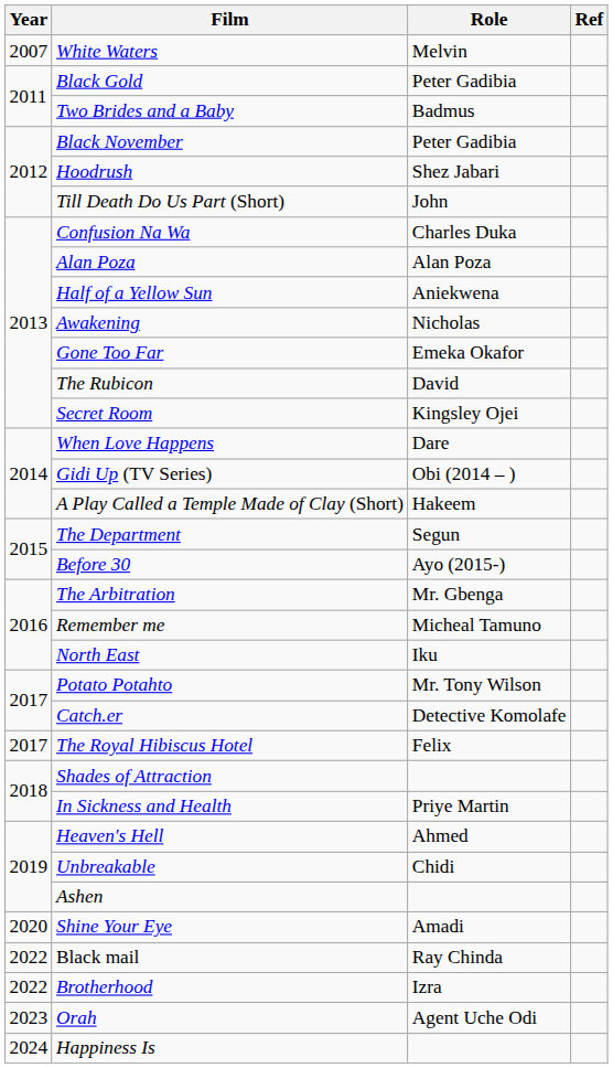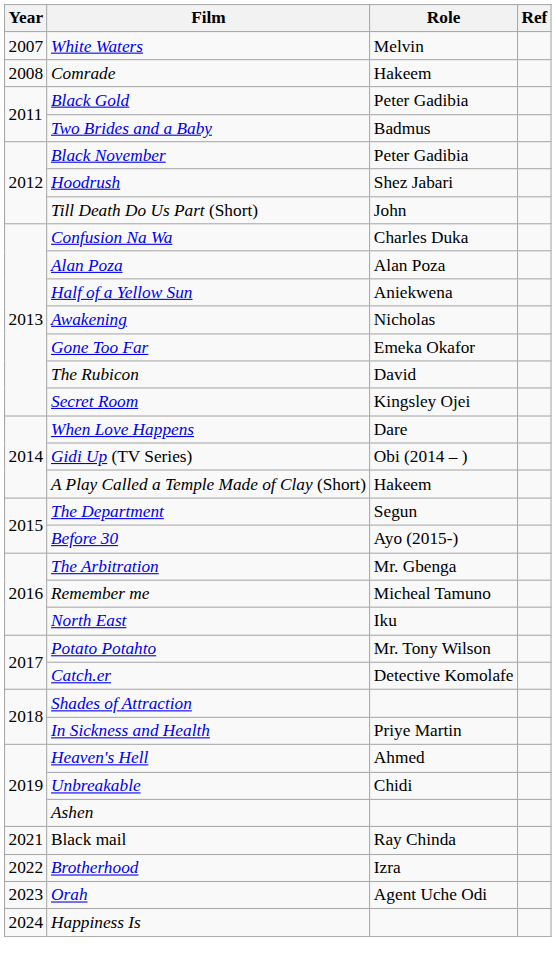 <table class="wikitable sortable">
 <tr>
 <th>Year</th>
 <th>Film</th>
 <th>Role</th>
 <th>Ref</th>
 </tr>
 <tr>
 <td>2007</td>
 <td><em><a href='#'>White Waters</a></em></td>
 <td>Melvin</td>
+<td></td>
+</tr>
+<tr>
+<td>2008</td>
+<td><em>Comrade</em></td>
+<td>Hakeem</td>
 <td></td>
 </tr>
 <tr>
 <td rowspan="2">2011</td>
 <td><em><a href='#'>Black Gold</a></em></td>
 <td>Peter Gadibia</td>
 <td></td>
 </tr>
 <tr>
 <td><em><a href='#'>Two Brides and a Baby</a></em></td>
 <td>Badmus</td>
 <td></td>
 </tr>
 <tr>
 <td rowspan="3">2012</td>
 <td><em><a href='#'>Black November</a></em></td>
 <td>Peter Gadibia</td>
 <td></td>
 </tr>
 <tr>
 <td><em><a href='#'>Hoodrush</a></em></td>
 <td>Shez Jabari</td>
 <td></td>
 </tr>
 <tr>
 <td><em>Till Death Do Us Part</em> (Short)</td>
 <td>John</td>
 <td></td>
 </tr>
 <tr>
 <td rowspan="7">2013</td>
 <td><em><a href='#'>Confusion Na Wa</a></em></td>
 <td>Charles Duka</td>
 <td></td>
 </tr>
 <tr>
 <td><em><a href='#'>Alan Poza</a></em></td>
 <td>Alan Poza</td>
 <td></td>
 </tr>
 <tr>
 <td><em><a href='#'>Half of a Yellow Sun</a></em></td>
 <td>Aniekwena</td>
 <td></td>
 </tr>
 <tr>
 <td><em><a href='#'>Awakening</a></em></td>
 <td>Nicholas</td>
 <td></td>
 </tr>
 <tr>
 <td><em><a href='#'>Gone Too Far</a></em></td>
 <td>Emeka Okafor</td>
 <td></td>
 </tr>
 <tr>
 <td><em>The Rubicon</em></td>
 <td>David</td>
 <td></td>
 </tr>
 <tr>
 <td><a href='#'><em>Secret Room</em></a></td>
 <td>Kingsley Ojei</td>
 <td></td>
 </tr>
 <tr>
 <td rowspan="3">2014</td>
 <td><em><a href='#'>When Love Happens</a></em></td>
 <td>Dare</td>
 <td></td>
 </tr>
 <tr>
 <td><em><a href='#'>Gidi Up</a></em> (TV Series)</td>
 <td>Obi (2014 – )</td>
 <td></td>
 </tr>
 <tr>
 <td><em>A Play Called a Temple Made of Clay</em> (Short)</td>
 <td>Hakeem</td>
 <td></td>
 </tr>
 <tr>
 <td rowspan="2">2015</td>
 <td><em><a href='#'>The Department</a></em></td>
 <td>Segun</td>
 <td></td>
 </tr>
 <tr>
 <td><em><a href='#'>Before 30</a></em></td>
 <td>Ayo (2015-)</td>
 <td></td>
 </tr>
 <tr>
 <td rowspan="3">2016</td>
 <td><em><a href='#'>The Arbitration</a></em></td>
 <td>Mr. Gbenga</td>
 <td></td>
 </tr>
 <tr>
 <td><em>Remember me</em></td>
 <td>Micheal Tamuno</td>
 <td></td>
 </tr>
 <tr>
 <td><a href='#'><em>North East</em></a></td>
 <td>Iku</td>
 <td></td>
 </tr>
 <tr>
 <td rowspan="2">2017</td>
 <td><em><a href='#'>Potato Potahto</a></em></td>
 <td>Mr. Tony Wilson</td>
 <td><em></em></td>
 </tr>
 <tr>
 <td><em><a href='#'>Catch.er</a></em></td>
 <td>Detective Komolafe</td>
 <td></td>
 </tr>
 <tr>
-<td>2017</td>
-<td><em><a href='#'>The Royal Hibiscus Hotel</a></em></td>
-<td>Felix</td>
-<td></td>
-</tr>
-<tr>
 <td rowspan="2">2018</td>
 <td><em><a href='#'>Shades of Attraction</a></em></td>
 <td></td>
 <td></td>
 </tr>
 <tr>
 <td><em><a href='#'>In Sickness and Health</a></em></td>
 <td>Priye Martin</td>
 <td></td>
 </tr>
 <tr>
 <td rowspan="3">2019</td>
 <td><em><a href='#'>Heaven's Hell</a></em></td>
 <td>Ahmed</td>
 <td></td>
 </tr>
 <tr>
 <td><a href='#'><em>Unbreakable</em></a></td>
 <td>Chidi</td>
 <td></td>
 </tr>
 <tr>
 <td><em>Ashen</em></td>
 <td></td>
 <td></td>
 </tr>
 <tr>
-<td>2020</td>
-<td><a href='#'><em>Shine Your Eye</em></a></td>
-<td>Amadi</td>
-<td></td>
-</tr>
-<tr>
-<td>2022</td>
+<td>2021</td>
 <td>Black mail</td>
 <td>Ray Chinda</td>
 <td></td>
 </tr>
 <tr>
 <td>2022</td>
 <td><em><a href='#'>Brotherhood</a></em></td>
 <td>Izra</td>
 </tr>
 <tr>
 <td>2023</td>
 <td><em><a href='#'>Orah</a></em></td>
 <td>Agent Uche Odi</td>
 <td></td>
 </tr>
 <tr>
 <td>2024</td>
 <td><em>Happiness Is</em></td>
 <td></td>
 <td></td>
 </tr>
 </table>
